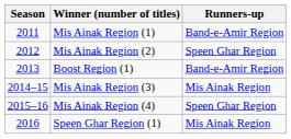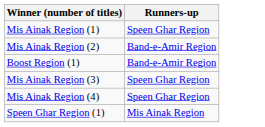 <table class="wikitable sortable">
 <tr>
-<th>Season</th>
 <th>Winner (number of titles)</th>
 <th>Runners-up</th>
 </tr>
 <tr>
-<td align=center><a href='#'>2011</a></td>
 <td><a href='#'>Mis Ainak Region</a>  (1)</td>
+<td><a href='#'>Speen Ghar Region</a></td>
+</tr>
+<tr>
+<td><a href='#'>Mis Ainak Region</a>  (2)</td>
 <td><a href='#'>Band-e-Amir Region</a></td>
 </tr>
 <tr>
-<td align=center><a href='#'>2012</a></td>
-<td><a href='#'>Mis Ainak Region</a>  (2)</td>
-<td><a href='#'>Speen Ghar Region</a></td>
-</tr>
-<tr>
-<td align=center><a href='#'>2013</a></td>
 <td><a href='#'>Boost Region</a> (1)</td>
 <td><a href='#'>Band-e-Amir Region</a></td>
 </tr>
 <tr>
-<td align=center><a href='#'>2014–15</a></td>
 <td><a href='#'>Mis Ainak Region</a>  (3)</td>
-<td><a href='#'>Mis Ainak Region</a></td>
+<td><a href='#'>Speen Ghar Region</a></td>
 </tr>
 <tr>
-<td align=center><a href='#'>2015–16</a></td>
 <td><a href='#'>Mis Ainak Region</a>  (4)</td>
 <td><a href='#'>Speen Ghar Region</a></td>
 </tr>
 <tr>
-<td align=center><a href='#'>2016</a></td>
 <td><a href='#'>Speen Ghar Region</a>  (1)</td>
 <td><a href='#'>Mis Ainak Region</a></td>
 </tr>
 </table>
